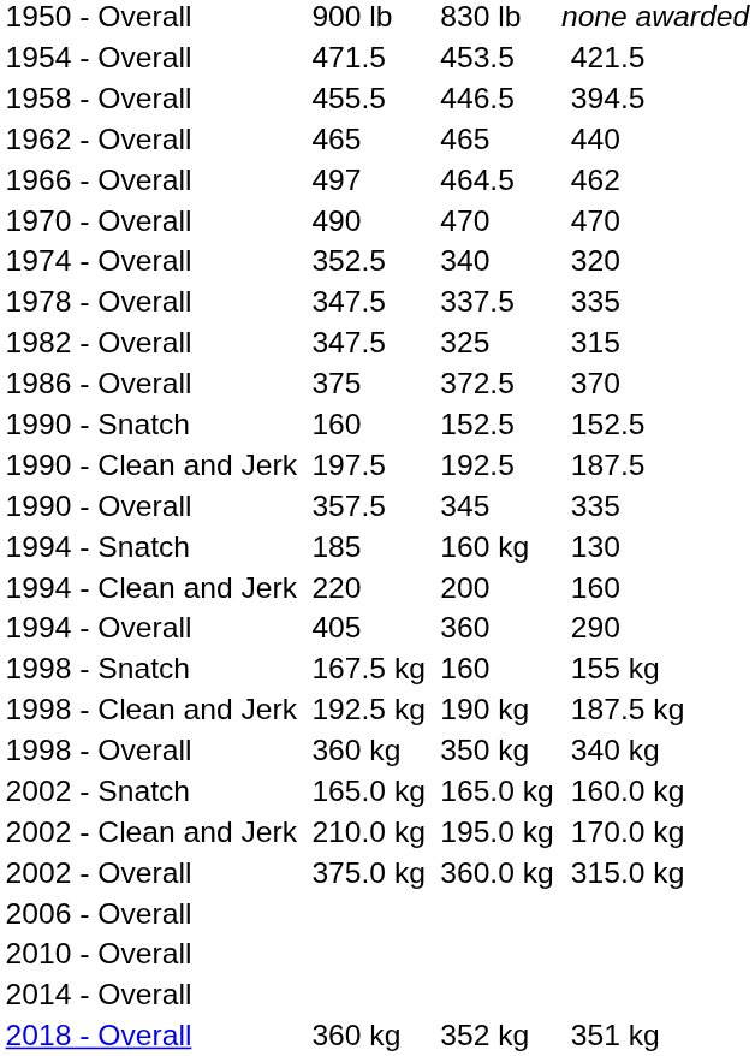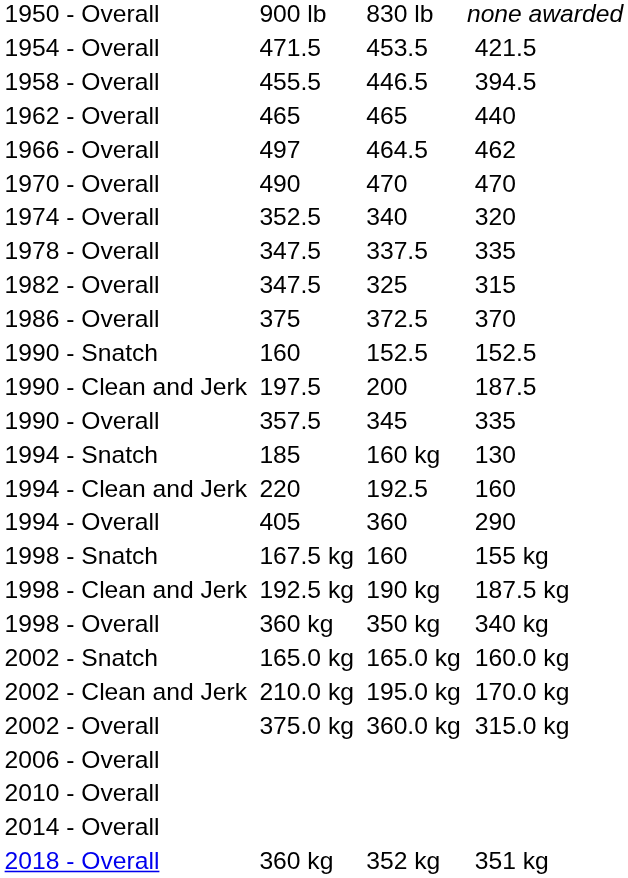 <table>
 <tr>
 <td>1950 - Overall</td>
 <td></td>
 <td>900 lb</td>
 <td></td>
 <td>830 lb</td>
 <td colspan="2"><em>none awarded</em></td>
 </tr>
 <tr>
 <td>1954 - Overall</td>
 <td></td>
 <td>471.5</td>
 <td></td>
 <td>453.5</td>
 <td></td>
 <td>421.5</td>
 </tr>
 <tr>
 <td>1958 - Overall</td>
 <td></td>
 <td>455.5</td>
 <td></td>
 <td>446.5</td>
 <td></td>
 <td>394.5</td>
 </tr>
 <tr>
 <td>1962 - Overall</td>
 <td></td>
 <td>465</td>
 <td></td>
 <td>465</td>
 <td></td>
 <td>440</td>
 </tr>
 <tr>
 <td>1966 - Overall</td>
 <td></td>
 <td>497</td>
 <td></td>
 <td>464.5</td>
 <td></td>
 <td>462</td>
 </tr>
 <tr>
 <td>1970 - Overall</td>
 <td></td>
 <td>490</td>
 <td></td>
 <td>470</td>
 <td></td>
 <td>470</td>
 </tr>
 <tr>
 <td>1974 - Overall</td>
 <td></td>
 <td>352.5</td>
 <td></td>
 <td>340</td>
 <td></td>
 <td>320</td>
 </tr>
 <tr>
 <td>1978 - Overall</td>
 <td></td>
 <td>347.5</td>
 <td></td>
 <td>337.5</td>
 <td></td>
 <td>335</td>
 </tr>
 <tr>
 <td>1982 - Overall</td>
 <td></td>
 <td>347.5</td>
 <td></td>
 <td>325</td>
 <td></td>
 <td>315</td>
 </tr>
 <tr>
 <td>1986 - Overall</td>
 <td></td>
 <td>375</td>
 <td></td>
 <td>372.5</td>
 <td></td>
 <td>370</td>
 </tr>
 <tr>
 <td>1990 - Snatch</td>
 <td></td>
 <td>160</td>
 <td></td>
 <td>152.5</td>
 <td></td>
 <td>152.5</td>
 </tr>
 <tr>
 <td>1990 - Clean and Jerk</td>
 <td></td>
 <td>197.5</td>
 <td></td>
-<td>192.5</td>
+<td>200</td>
 <td></td>
 <td>187.5</td>
 </tr>
 <tr>
 <td>1990 - Overall</td>
 <td></td>
 <td>357.5</td>
 <td></td>
 <td>345</td>
 <td></td>
 <td>335</td>
 </tr>
 <tr>
 <td>1994 - Snatch</td>
 <td></td>
 <td>185</td>
 <td></td>
 <td>160 kg</td>
 <td></td>
 <td>130</td>
 </tr>
 <tr>
 <td>1994 - Clean and Jerk</td>
 <td></td>
 <td>220</td>
 <td></td>
-<td>200</td>
+<td>192.5</td>
 <td></td>
 <td>160</td>
 </tr>
 <tr>
 <td>1994 - Overall</td>
 <td></td>
 <td>405</td>
 <td></td>
 <td>360</td>
 <td></td>
 <td>290</td>
 </tr>
 <tr>
 <td>1998 - Snatch</td>
 <td></td>
 <td>167.5 kg</td>
 <td></td>
 <td>160</td>
 <td></td>
 <td>155 kg</td>
 </tr>
 <tr>
 <td>1998 - Clean and Jerk</td>
 <td></td>
 <td>192.5 kg</td>
 <td></td>
 <td>190 kg</td>
 <td></td>
 <td>187.5 kg</td>
 </tr>
 <tr>
 <td>1998 - Overall</td>
 <td></td>
 <td>360 kg</td>
 <td></td>
 <td>350 kg</td>
 <td></td>
 <td>340 kg</td>
 </tr>
 <tr>
 <td>2002 - Snatch</td>
 <td></td>
 <td>165.0 kg</td>
 <td></td>
 <td>165.0 kg</td>
 <td></td>
 <td>160.0 kg</td>
 </tr>
 <tr>
 <td>2002 - Clean and Jerk</td>
 <td></td>
 <td>210.0 kg</td>
 <td></td>
 <td>195.0 kg</td>
 <td></td>
 <td>170.0 kg</td>
 </tr>
 <tr>
 <td>2002 - Overall</td>
 <td></td>
 <td>375.0 kg</td>
 <td></td>
 <td>360.0 kg</td>
 <td></td>
 <td>315.0 kg</td>
 </tr>
 <tr>
 <td>2006 - Overall</td>
 <td></td>
 <td></td>
 <td></td>
 <td></td>
 <td></td>
 <td></td>
 </tr>
 <tr>
 <td>2010 - Overall</td>
 <td></td>
 <td></td>
 <td></td>
 <td></td>
 <td></td>
 <td></td>
 </tr>
 <tr>
 <td>2014 - Overall</td>
 <td></td>
 <td></td>
 <td></td>
 <td></td>
 <td></td>
 <td></td>
 </tr>
 <tr>
 <td><a href='#'>2018 - Overall</a></td>
 <td></td>
 <td>360 kg</td>
 <td></td>
 <td>352 kg</td>
 <td></td>
 <td>351 kg</td>
 </tr>
 </table>
